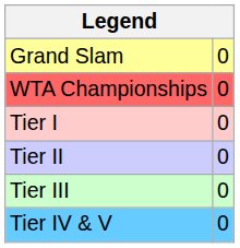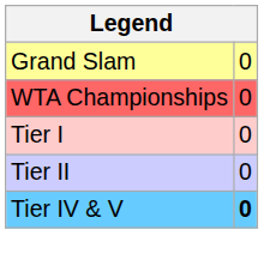 <table class="wikitable sortable mw-collapsible mw-collapsed">
 <tr>
 <th colspan=2>Legend</th>
 </tr>
 <tr bgcolor="#FFFF99">
 <td>Grand Slam</td>
 <td align="center">0</td>
 </tr>
 <tr bgcolor="#FF6666">
 <td>WTA Championships</td>
 <td align="center">0</td>
 </tr>
 <tr bgcolor="#ffcccc">
 <td>Tier I</td>
 <td align="center">0</td>
 </tr>
 <tr bgcolor="#ccccff">
 <td>Tier II</td>
 <td align="center">0</td>
 </tr>
-<tr bgcolor="#CCFFCC">
-<td>Tier III</td>
-<td align="center">0</td>
-</tr>
 <tr bgcolor="#66CCFF">
 <td>Tier IV & V</td>
-<td align="center">0</td>
+<td align="center"><strong>0</strong></td>
 </tr>
 </table>
